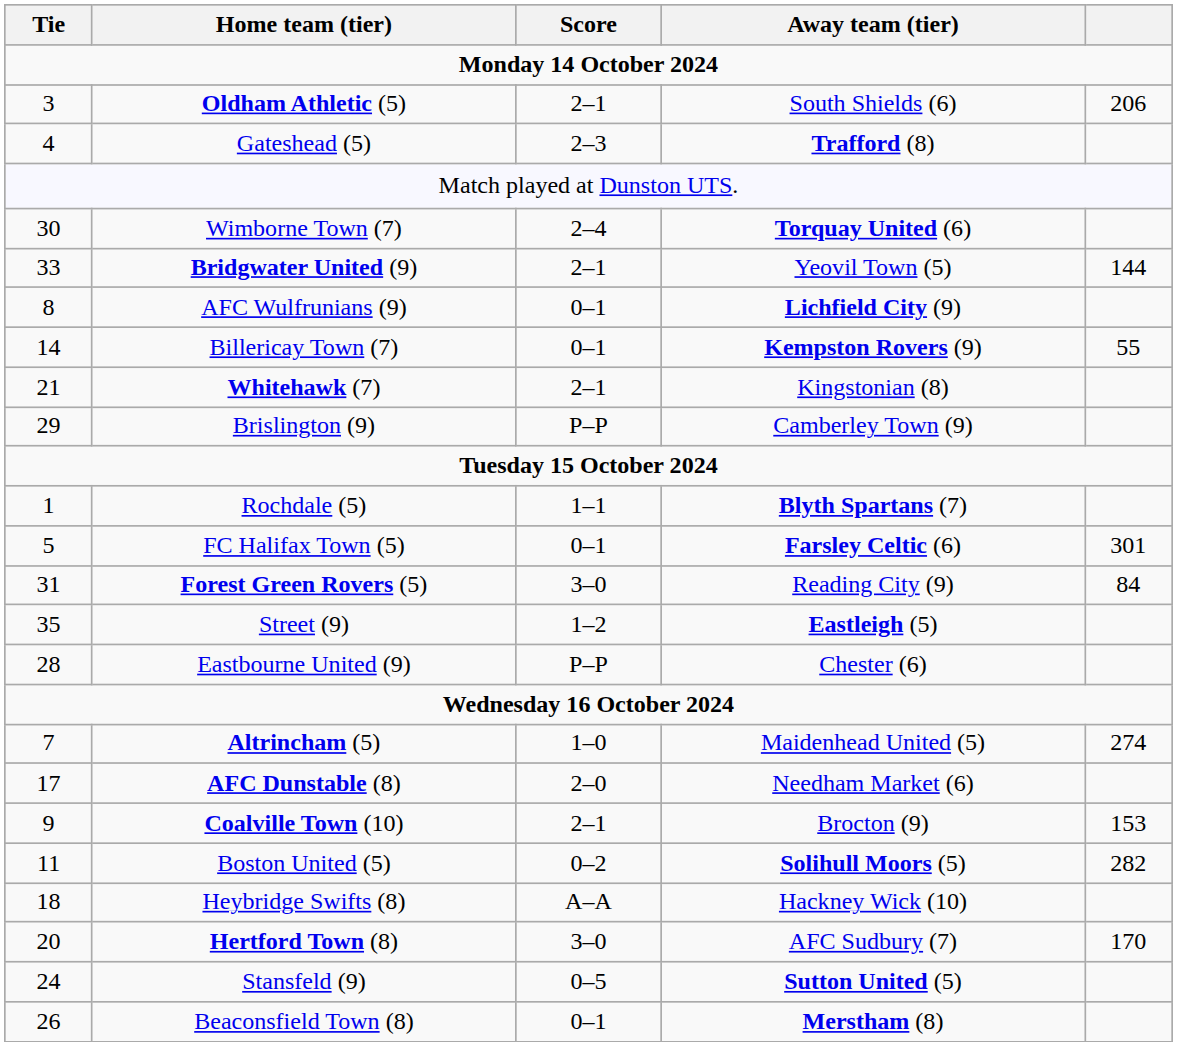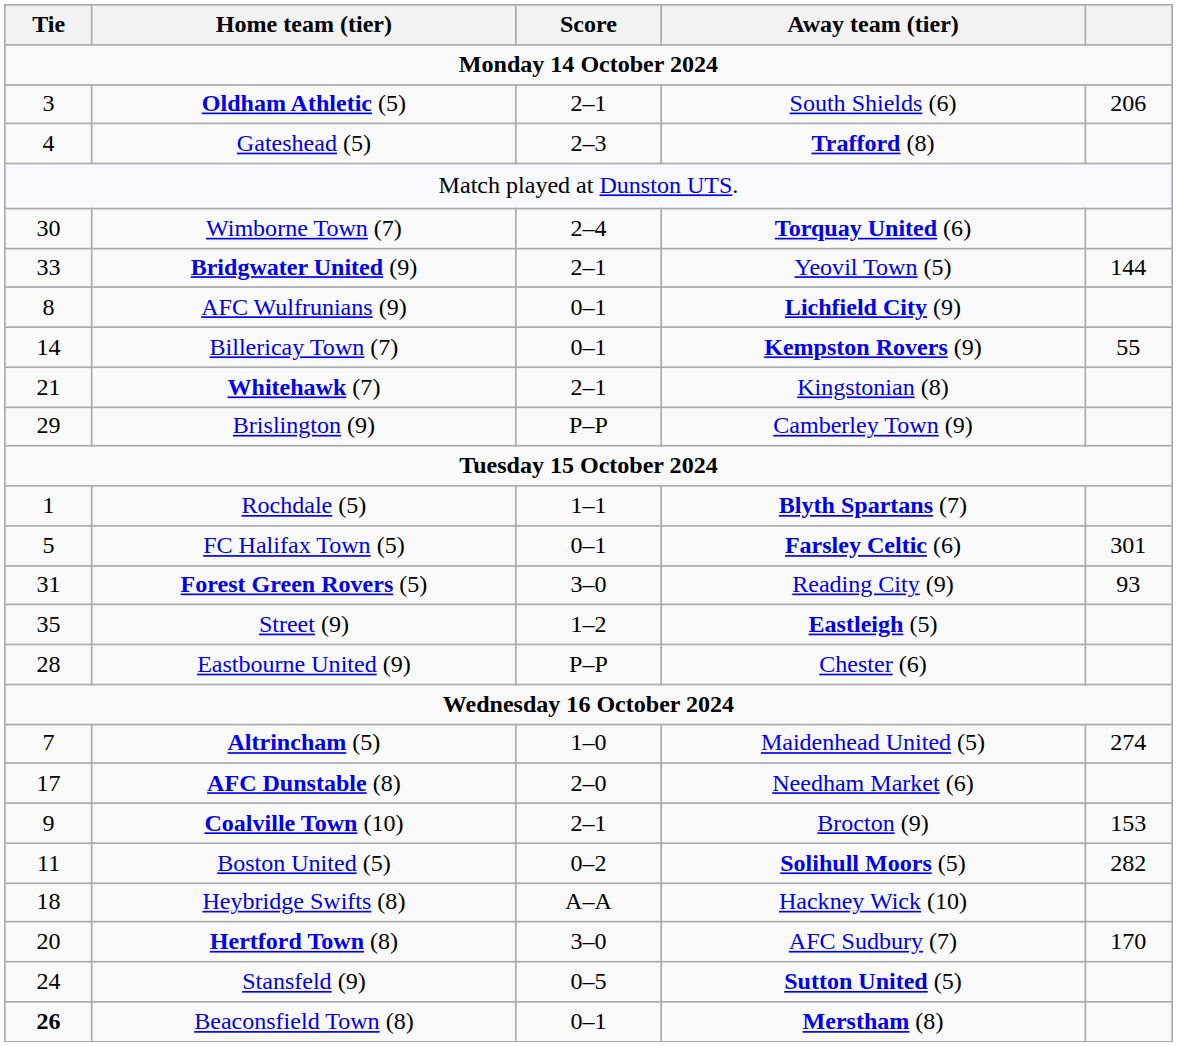 <table class="wikitable" style="width:700px;text-align:center;font-size:90%">
 <tr>
 <th scope="col" style="width: 7.50%">Tie</th>
 <th scope="col" style="width:36.25%">Home team (tier)</th>
 <th scope="col" style="width:12.50%">Score</th>
 <th scope="col" style="width:36.25%">Away team (tier)</th>
 <th scope="col" style="width: 7.50%"></th>
 </tr>
 <tr>
 <td colspan="5"><strong>Monday 14 October 2024</strong></td>
 </tr>
 <tr>
 <td>3</td>
 <td><strong><a href='#'>Oldham Athletic</a></strong> (5)</td>
 <td>2–1</td>
 <td><a href='#'>South Shields</a> (6)</td>
 <td>206</td>
 </tr>
 <tr>
 <td>4</td>
 <td><a href='#'>Gateshead</a> (5)</td>
 <td>2–3</td>
 <td><strong><a href='#'>Trafford</a></strong> (8)</td>
 <td></td>
 </tr>
 <tr>
 <td colspan="5" style="background:GhostWhite;height:20px;text-align:center">Match played at <a href='#'> Dunston UTS</a>.</td>
 </tr>
 <tr>
 <td>30</td>
 <td><a href='#'>Wimborne Town</a> (7)</td>
 <td>2–4</td>
 <td><strong><a href='#'>Torquay United</a></strong> (6)</td>
 <td></td>
 </tr>
 <tr>
 <td>33</td>
 <td><strong><a href='#'>Bridgwater United</a></strong> (9)</td>
 <td>2–1</td>
 <td><a href='#'>Yeovil Town</a> (5)</td>
 <td>144</td>
 </tr>
 <tr>
 <td>8</td>
 <td><a href='#'>AFC Wulfrunians</a> (9)</td>
 <td>0–1</td>
 <td><strong><a href='#'>Lichfield City</a></strong> (9)</td>
 <td></td>
 </tr>
 <tr>
 <td>14</td>
 <td><a href='#'>Billericay Town</a> (7)</td>
 <td>0–1</td>
 <td><strong><a href='#'>Kempston Rovers</a></strong> (9)</td>
 <td>55</td>
 </tr>
 <tr>
 <td>21</td>
 <td><strong><a href='#'>Whitehawk</a></strong> (7)</td>
 <td>2–1</td>
 <td><a href='#'>Kingstonian</a> (8)</td>
 <td></td>
 </tr>
 <tr>
 <td>29</td>
 <td><a href='#'>Brislington</a> (9)</td>
 <td>P–P</td>
 <td><a href='#'>Camberley Town</a> (9)</td>
 <td></td>
 </tr>
 <tr>
 <td colspan="5"><strong>Tuesday 15 October 2024</strong></td>
 </tr>
 <tr>
 <td>1</td>
 <td><a href='#'>Rochdale</a> (5)</td>
 <td>1–1 </td>
 <td><strong><a href='#'>Blyth Spartans</a></strong> (7)</td>
 <td></td>
 </tr>
 <tr>
 <td>5</td>
 <td><a href='#'>FC Halifax Town</a> (5)</td>
 <td>0–1</td>
 <td><strong><a href='#'>Farsley Celtic</a></strong> (6)</td>
 <td>301</td>
 </tr>
 <tr>
 <td>31</td>
 <td><strong><a href='#'>Forest Green Rovers</a></strong> (5)</td>
 <td>3–0</td>
 <td><a href='#'>Reading City</a> (9)</td>
-<td>84</td>
+<td>93</td>
 </tr>
 <tr>
 <td>35</td>
 <td><a href='#'>Street</a> (9)</td>
 <td>1–2</td>
 <td><strong><a href='#'>Eastleigh</a></strong> (5)</td>
 <td></td>
 </tr>
 <tr>
 <td>28</td>
 <td><a href='#'>Eastbourne United</a> (9)</td>
 <td>P–P</td>
 <td><a href='#'>Chester</a> (6)</td>
 <td></td>
 </tr>
 <tr>
 <td colspan="5"><strong>Wednesday 16 October 2024</strong></td>
 </tr>
 <tr>
 <td>7</td>
 <td><strong><a href='#'>Altrincham</a></strong> (5)</td>
 <td>1–0</td>
 <td><a href='#'>Maidenhead United</a> (5)</td>
 <td>274</td>
 </tr>
 <tr>
 <td>17</td>
 <td><strong><a href='#'>AFC Dunstable</a></strong> (8)</td>
 <td>2–0</td>
 <td><a href='#'>Needham Market</a> (6)</td>
 <td></td>
 </tr>
 <tr>
 <td>9</td>
 <td><strong><a href='#'>Coalville Town</a></strong> (10)</td>
 <td>2–1</td>
 <td><a href='#'>Brocton</a> (9)</td>
 <td>153</td>
 </tr>
 <tr>
 <td>11</td>
 <td><a href='#'>Boston United</a> (5)</td>
 <td>0–2</td>
 <td><strong><a href='#'>Solihull Moors</a></strong> (5)</td>
 <td>282</td>
 </tr>
 <tr>
 <td>18</td>
 <td><a href='#'>Heybridge Swifts</a> (8)</td>
 <td>A–A</td>
 <td><a href='#'>Hackney Wick</a> (10)</td>
 <td></td>
 </tr>
 <tr>
 <td>20</td>
 <td><strong> <a href='#'>Hertford Town</a></strong> (8)</td>
 <td>3–0</td>
 <td><a href='#'>AFC Sudbury</a> (7)</td>
 <td>170</td>
 </tr>
 <tr>
 <td>24</td>
 <td><a href='#'>Stansfeld</a> (9)</td>
 <td>0–5</td>
 <td><strong><a href='#'>Sutton United</a></strong> (5)</td>
 <td></td>
 </tr>
 <tr>
-<td>26</td>
+<td><strong>26</strong></td>
 <td><a href='#'>Beaconsfield Town</a> (8)</td>
 <td>0–1</td>
 <td><strong><a href='#'>Merstham</a></strong> (8)</td>
 <td></td>
 </tr>
 <tr>
 </tr>
 </table>
